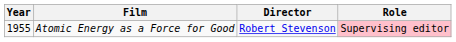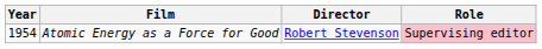 <table class="wikitable">
 <tr>
 <th>Year</th>
 <th>Film</th>
 <th>Director</th>
 <th>Role</th>
 </tr>
 <tr>
-<td>1955</td>
+<td>1954</td>
 <td><em>Atomic Energy as a Force for Good</em></td>
 <td><a href='#'>Robert Stevenson</a></td>
 <td style="background: pink;">Supervising editor</td>
 </tr>
 </table>
